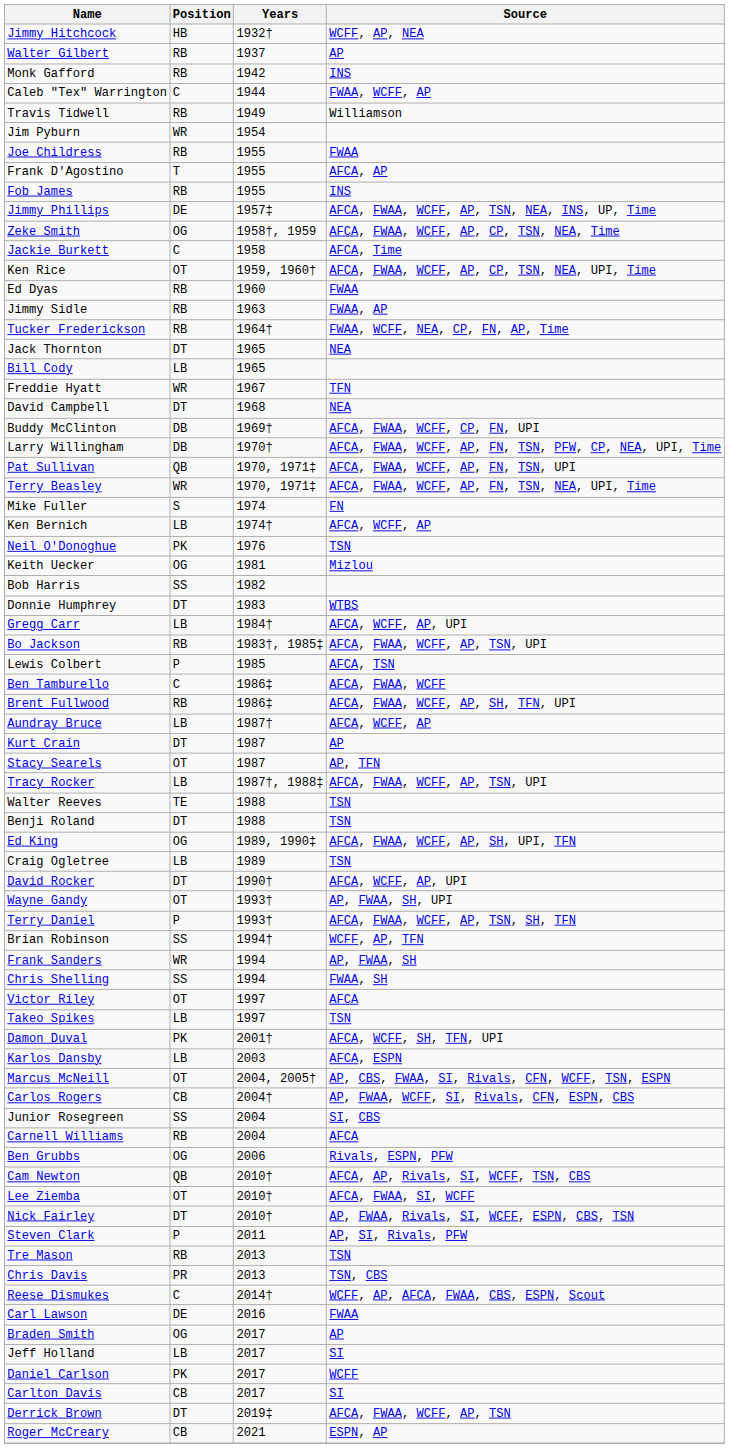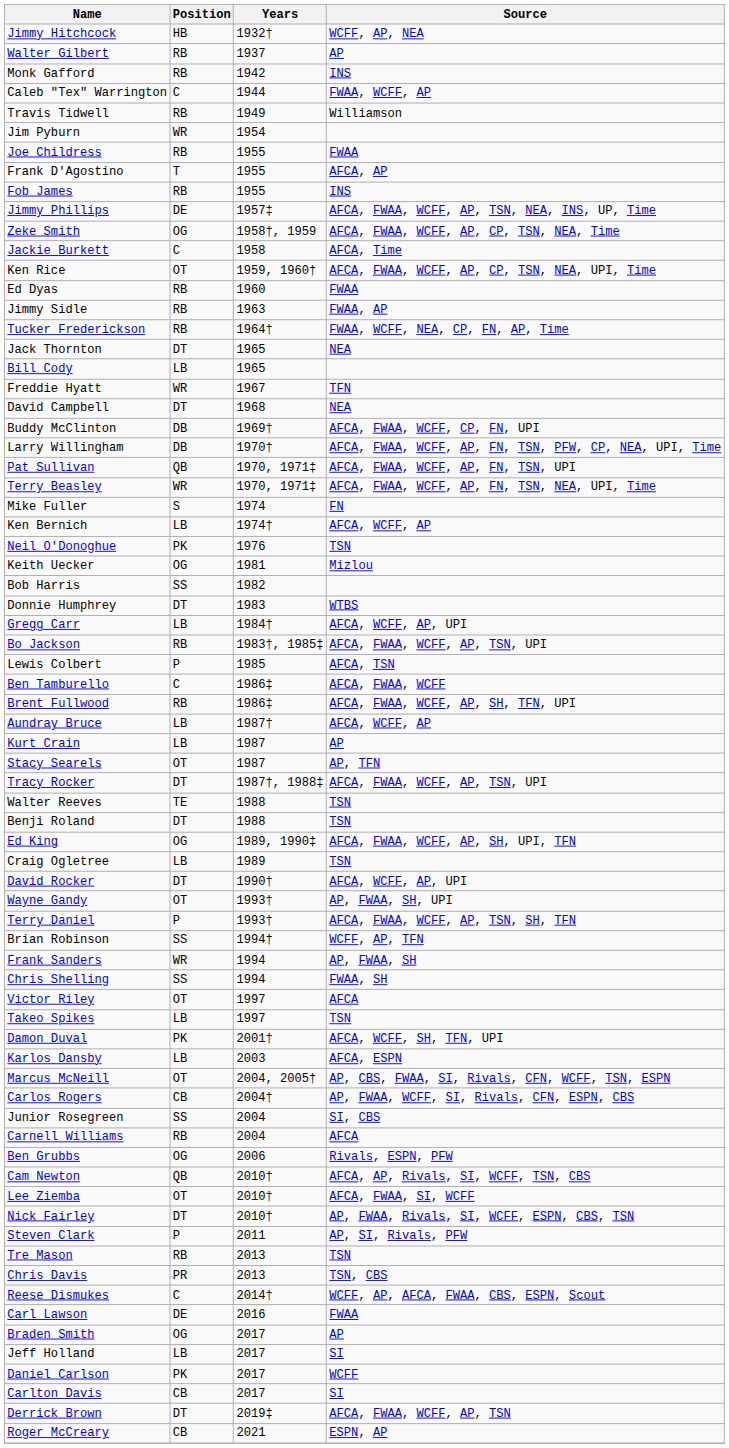 <table class="wikitable">
 <tr>
 <th>Name</th>
 <th>Position</th>
 <th>Years</th>
 <th>Source</th>
 </tr>
 <tr>
 <td><a href='#'>Jimmy Hitchcock</a></td>
 <td>HB</td>
 <td>1932†</td>
 <td><a href='#'>WCFF</a>, <a href='#'>AP</a>, <a href='#'>NEA</a></td>
 </tr>
 <tr>
 <td><a href='#'>Walter Gilbert</a></td>
 <td>RB</td>
 <td>1937</td>
 <td><a href='#'>AP</a></td>
 </tr>
 <tr>
 <td>Monk Gafford</td>
 <td>RB</td>
 <td>1942</td>
 <td><a href='#'>INS</a></td>
 </tr>
 <tr>
 <td>Caleb "Tex" Warrington</td>
 <td>C</td>
 <td>1944</td>
 <td><a href='#'>FWAA</a>, <a href='#'>WCFF</a>, <a href='#'>AP</a></td>
 </tr>
 <tr>
 <td>Travis Tidwell</td>
 <td>RB</td>
 <td>1949</td>
 <td>Williamson</td>
 </tr>
 <tr>
 <td>Jim Pyburn</td>
 <td>WR</td>
 <td>1954</td>
 <td></td>
 </tr>
 <tr>
 <td><a href='#'>Joe Childress</a></td>
 <td>RB</td>
 <td>1955</td>
 <td><a href='#'>FWAA</a></td>
 </tr>
 <tr>
 <td>Frank D'Agostino</td>
 <td>T</td>
 <td>1955</td>
 <td><a href='#'>AFCA</a>, <a href='#'>AP</a></td>
 </tr>
 <tr>
 <td><a href='#'>Fob James</a></td>
 <td>RB</td>
 <td>1955</td>
 <td><a href='#'>INS</a></td>
 </tr>
 <tr>
 <td><a href='#'>Jimmy Phillips</a></td>
 <td>DE</td>
 <td>1957‡</td>
 <td><a href='#'>AFCA</a>, <a href='#'>FWAA</a>, <a href='#'>WCFF</a>, <a href='#'>AP</a>, <a href='#'>TSN</a>, <a href='#'>NEA</a>, <a href='#'>INS</a>, UP, <a href='#'>Time</a></td>
 </tr>
 <tr>
 <td><a href='#'>Zeke Smith</a></td>
 <td>OG</td>
 <td>1958†, 1959</td>
 <td><a href='#'>AFCA</a>, <a href='#'>FWAA</a>, <a href='#'>WCFF</a>, <a href='#'>AP</a>, <a href='#'>CP</a>, <a href='#'>TSN</a>, <a href='#'>NEA</a>, <a href='#'>Time</a></td>
 </tr>
 <tr>
 <td><a href='#'>Jackie Burkett</a></td>
 <td>C</td>
 <td>1958</td>
 <td><a href='#'>AFCA</a>, <a href='#'>Time</a></td>
 </tr>
 <tr>
 <td>Ken Rice</td>
 <td>OT</td>
 <td>1959, 1960†</td>
 <td><a href='#'>AFCA</a>, <a href='#'>FWAA</a>, <a href='#'>WCFF</a>, <a href='#'>AP</a>, <a href='#'>CP</a>, <a href='#'>TSN</a>, <a href='#'>NEA</a>, UPI, <a href='#'>Time</a></td>
 </tr>
 <tr>
 <td>Ed Dyas</td>
 <td>RB</td>
 <td>1960</td>
 <td><a href='#'>FWAA</a></td>
 </tr>
 <tr>
 <td>Jimmy Sidle</td>
 <td>RB</td>
 <td>1963</td>
 <td><a href='#'>FWAA</a>, <a href='#'>AP</a></td>
 </tr>
 <tr>
 <td><a href='#'>Tucker Frederickson</a></td>
 <td>RB</td>
 <td>1964†</td>
 <td><a href='#'>FWAA</a>, <a href='#'>WCFF</a>, <a href='#'>NEA</a>, <a href='#'>CP</a>, <a href='#'>FN</a>, <a href='#'>AP</a>, <a href='#'>Time</a></td>
 </tr>
 <tr>
 <td>Jack Thornton</td>
 <td>DT</td>
 <td>1965</td>
 <td><a href='#'>NEA</a></td>
 </tr>
 <tr>
 <td><a href='#'>Bill Cody</a></td>
 <td>LB</td>
 <td>1965</td>
 <td></td>
 </tr>
 <tr>
 <td>Freddie Hyatt</td>
 <td>WR</td>
 <td>1967</td>
 <td><a href='#'>TFN</a></td>
 </tr>
 <tr>
 <td>David Campbell</td>
 <td>DT</td>
 <td>1968</td>
 <td><a href='#'>NEA</a></td>
 </tr>
 <tr>
 <td>Buddy McClinton</td>
 <td>DB</td>
 <td>1969†</td>
 <td><a href='#'>AFCA</a>, <a href='#'>FWAA</a>, <a href='#'>WCFF</a>, <a href='#'>CP</a>, <a href='#'>FN</a>, UPI</td>
 </tr>
 <tr>
 <td>Larry Willingham</td>
 <td>DB</td>
 <td>1970†</td>
 <td><a href='#'>AFCA</a>, <a href='#'>FWAA</a>, <a href='#'>WCFF</a>, <a href='#'>AP</a>, <a href='#'>FN</a>, <a href='#'>TSN</a>, <a href='#'>PFW</a>, <a href='#'>CP</a>, <a href='#'>NEA</a>, UPI, <a href='#'>Time</a></td>
 </tr>
 <tr>
 <td><a href='#'>Pat Sullivan</a></td>
 <td>QB</td>
 <td>1970, 1971‡</td>
 <td><a href='#'>AFCA</a>, <a href='#'>FWAA</a>, <a href='#'>WCFF</a>, <a href='#'>AP</a>, <a href='#'>FN</a>, <a href='#'>TSN</a>, UPI</td>
 </tr>
 <tr>
 <td><a href='#'>Terry Beasley</a></td>
 <td>WR</td>
 <td>1970, 1971‡</td>
 <td><a href='#'>AFCA</a>, <a href='#'>FWAA</a>, <a href='#'>WCFF</a>, <a href='#'>AP</a>, <a href='#'>FN</a>, <a href='#'>TSN</a>, <a href='#'>NEA</a>, UPI, <a href='#'>Time</a></td>
 </tr>
 <tr>
 <td>Mike Fuller</td>
 <td>S</td>
 <td>1974</td>
 <td><a href='#'>FN</a></td>
 </tr>
 <tr>
 <td>Ken Bernich</td>
 <td>LB</td>
 <td>1974†</td>
 <td><a href='#'>AFCA</a>, <a href='#'>WCFF</a>, <a href='#'>AP</a></td>
 </tr>
 <tr>
 <td><a href='#'>Neil O'Donoghue</a></td>
 <td>PK</td>
 <td>1976</td>
 <td><a href='#'>TSN</a></td>
 </tr>
 <tr>
 <td>Keith Uecker</td>
 <td>OG</td>
 <td>1981</td>
 <td><a href='#'>Mizlou</a></td>
 </tr>
 <tr>
 <td>Bob Harris</td>
 <td>SS</td>
 <td>1982</td>
 <td></td>
 </tr>
 <tr>
 <td>Donnie Humphrey</td>
 <td>DT</td>
 <td>1983</td>
 <td><a href='#'>WTBS</a></td>
 </tr>
 <tr>
 <td><a href='#'>Gregg Carr</a></td>
 <td>LB</td>
 <td>1984†</td>
 <td><a href='#'>AFCA</a>, <a href='#'>WCFF</a>, <a href='#'>AP</a>, UPI</td>
 </tr>
 <tr>
 <td><a href='#'>Bo Jackson</a></td>
 <td>RB</td>
 <td>1983†, 1985‡</td>
 <td><a href='#'>AFCA</a>, <a href='#'>FWAA</a>, <a href='#'>WCFF</a>, <a href='#'>AP</a>, <a href='#'>TSN</a>, UPI</td>
 </tr>
 <tr>
 <td>Lewis Colbert</td>
 <td>P</td>
 <td>1985</td>
 <td><a href='#'>AFCA</a>, <a href='#'>TSN</a></td>
 </tr>
 <tr>
 <td><a href='#'>Ben Tamburello</a></td>
 <td>C</td>
 <td>1986‡</td>
 <td><a href='#'>AFCA</a>, <a href='#'>FWAA</a>, <a href='#'>WCFF</a></td>
 </tr>
 <tr>
 <td><a href='#'>Brent Fullwood</a></td>
 <td>RB</td>
 <td>1986‡</td>
 <td><a href='#'>AFCA</a>, <a href='#'>FWAA</a>, <a href='#'>WCFF</a>, <a href='#'>AP</a>, <a href='#'>SH</a>, <a href='#'>TFN</a>, UPI</td>
 </tr>
 <tr>
 <td><a href='#'>Aundray Bruce</a></td>
 <td>LB</td>
 <td>1987†</td>
 <td><a href='#'>AFCA</a>, <a href='#'>WCFF</a>, <a href='#'>AP</a></td>
 </tr>
 <tr>
 <td><a href='#'>Kurt Crain</a></td>
-<td>DT</td>
+<td>LB</td>
 <td>1987</td>
 <td><a href='#'>AP</a></td>
 </tr>
 <tr>
 <td><a href='#'>Stacy Searels</a></td>
 <td>OT</td>
 <td>1987</td>
 <td><a href='#'>AP</a>, <a href='#'>TFN</a></td>
 </tr>
 <tr>
 <td><a href='#'>Tracy Rocker</a></td>
-<td>LB</td>
+<td>DT</td>
 <td>1987†, 1988‡</td>
 <td><a href='#'>AFCA</a>, <a href='#'>FWAA</a>, <a href='#'>WCFF</a>, <a href='#'>AP</a>, <a href='#'>TSN</a>, UPI</td>
 </tr>
 <tr>
 <td>Walter Reeves</td>
 <td>TE</td>
 <td>1988</td>
 <td><a href='#'>TSN</a></td>
 </tr>
 <tr>
 <td>Benji Roland</td>
 <td>DT</td>
 <td>1988</td>
 <td><a href='#'>TSN</a></td>
 </tr>
 <tr>
 <td><a href='#'>Ed King</a></td>
 <td>OG</td>
 <td>1989, 1990‡</td>
 <td><a href='#'>AFCA</a>, <a href='#'>FWAA</a>, <a href='#'>WCFF</a>, <a href='#'>AP</a>, <a href='#'>SH</a>, UPI, <a href='#'>TFN</a></td>
 </tr>
 <tr>
 <td>Craig Ogletree</td>
 <td>LB</td>
 <td>1989</td>
 <td><a href='#'>TSN</a></td>
 </tr>
 <tr>
 <td><a href='#'>David Rocker</a></td>
 <td>DT</td>
 <td>1990†</td>
 <td><a href='#'>AFCA</a>, <a href='#'>WCFF</a>, <a href='#'>AP</a>, UPI</td>
 </tr>
 <tr>
 <td><a href='#'>Wayne Gandy</a></td>
 <td>OT</td>
 <td>1993†</td>
 <td><a href='#'>AP</a>, <a href='#'>FWAA</a>, <a href='#'>SH</a>, UPI</td>
 </tr>
 <tr>
 <td><a href='#'>Terry Daniel</a></td>
 <td>P</td>
 <td>1993†</td>
 <td><a href='#'>AFCA</a>, <a href='#'>FWAA</a>, <a href='#'>WCFF</a>, <a href='#'>AP</a>, <a href='#'>TSN</a>, <a href='#'>SH</a>, <a href='#'>TFN</a></td>
 </tr>
 <tr>
 <td>Brian Robinson</td>
 <td>SS</td>
 <td>1994†</td>
 <td><a href='#'>WCFF</a>, <a href='#'>AP</a>, <a href='#'>TFN</a></td>
 </tr>
 <tr>
 <td><a href='#'>Frank Sanders</a></td>
 <td>WR</td>
 <td>1994</td>
 <td><a href='#'>AP</a>, <a href='#'>FWAA</a>, <a href='#'>SH</a></td>
 </tr>
 <tr>
 <td><a href='#'>Chris Shelling</a></td>
 <td>SS</td>
 <td>1994</td>
 <td><a href='#'>FWAA</a>, <a href='#'>SH</a></td>
 </tr>
 <tr>
 <td><a href='#'>Victor Riley</a></td>
 <td>OT</td>
 <td>1997</td>
 <td><a href='#'>AFCA</a></td>
 </tr>
 <tr>
 <td><a href='#'>Takeo Spikes</a></td>
 <td>LB</td>
 <td>1997</td>
 <td><a href='#'>TSN</a></td>
 </tr>
 <tr>
 <td><a href='#'>Damon Duval</a></td>
 <td>PK</td>
 <td>2001†</td>
 <td><a href='#'>AFCA</a>, <a href='#'>WCFF</a>, <a href='#'>SH</a>, <a href='#'>TFN</a>, UPI</td>
 </tr>
 <tr>
 <td><a href='#'>Karlos Dansby</a></td>
 <td>LB</td>
 <td>2003</td>
 <td><a href='#'>AFCA</a>, <a href='#'>ESPN</a></td>
 </tr>
 <tr>
 <td><a href='#'>Marcus McNeill</a></td>
 <td>OT</td>
 <td>2004, 2005†</td>
 <td><a href='#'>AP</a>, <a href='#'>CBS</a>, <a href='#'>FWAA</a>, <a href='#'>SI</a>, <a href='#'>Rivals</a>, <a href='#'>CFN</a>, <a href='#'>WCFF</a>, <a href='#'>TSN</a>, <a href='#'>ESPN</a></td>
 </tr>
 <tr>
 <td><a href='#'>Carlos Rogers</a></td>
 <td>CB</td>
 <td>2004†</td>
 <td><a href='#'>AP</a>, <a href='#'>FWAA</a>, <a href='#'>WCFF</a>, <a href='#'>SI</a>, <a href='#'>Rivals</a>, <a href='#'>CFN</a>, <a href='#'>ESPN</a>, <a href='#'>CBS</a></td>
 </tr>
 <tr>
 <td>Junior Rosegreen</td>
 <td>SS</td>
 <td>2004</td>
 <td><a href='#'>SI</a>, <a href='#'>CBS</a></td>
 </tr>
 <tr>
 <td><a href='#'>Carnell Williams</a></td>
 <td>RB</td>
 <td>2004</td>
 <td><a href='#'>AFCA</a></td>
 </tr>
 <tr>
 <td><a href='#'>Ben Grubbs</a></td>
 <td>OG</td>
 <td>2006</td>
 <td><a href='#'>Rivals</a>, <a href='#'>ESPN</a>, <a href='#'>PFW</a></td>
 </tr>
 <tr>
 <td><a href='#'>Cam Newton</a></td>
 <td>QB</td>
 <td>2010†</td>
 <td><a href='#'>AFCA</a>, <a href='#'>AP</a>, <a href='#'>Rivals</a>, <a href='#'>SI</a>, <a href='#'>WCFF</a>, <a href='#'>TSN</a>, <a href='#'>CBS</a></td>
 </tr>
 <tr>
 <td><a href='#'>Lee Ziemba</a></td>
 <td>OT</td>
 <td>2010†</td>
 <td><a href='#'>AFCA</a>, <a href='#'>FWAA</a>, <a href='#'>SI</a>, <a href='#'>WCFF</a></td>
 </tr>
 <tr>
 <td><a href='#'>Nick Fairley</a></td>
 <td>DT</td>
 <td>2010†</td>
 <td><a href='#'>AP</a>, <a href='#'>FWAA</a>, <a href='#'>Rivals</a>, <a href='#'>SI</a>, <a href='#'>WCFF</a>, <a href='#'>ESPN</a>, <a href='#'>CBS</a>, <a href='#'>TSN</a></td>
 </tr>
 <tr>
 <td><a href='#'>Steven Clark</a></td>
 <td>P</td>
 <td>2011</td>
 <td><a href='#'>AP</a>, <a href='#'>SI</a>, <a href='#'>Rivals</a>, <a href='#'>PFW</a></td>
 </tr>
 <tr>
 <td><a href='#'>Tre Mason</a></td>
 <td>RB</td>
 <td>2013</td>
 <td><a href='#'>TSN</a></td>
 </tr>
 <tr>
 <td><a href='#'>Chris Davis</a></td>
 <td>PR</td>
 <td>2013</td>
 <td><a href='#'>TSN</a>, <a href='#'>CBS</a></td>
 </tr>
 <tr>
 <td><a href='#'>Reese Dismukes</a></td>
 <td>C</td>
 <td>2014†</td>
 <td><a href='#'>WCFF</a>, <a href='#'>AP</a>, <a href='#'>AFCA</a>, <a href='#'>FWAA</a>, <a href='#'>CBS</a>, <a href='#'>ESPN</a>, <a href='#'>Scout</a></td>
 </tr>
 <tr>
 <td><a href='#'>Carl Lawson</a></td>
 <td>DE</td>
 <td>2016</td>
 <td><a href='#'>FWAA</a></td>
 </tr>
 <tr>
 <td><a href='#'>Braden Smith</a></td>
 <td>OG</td>
 <td>2017</td>
 <td><a href='#'>AP</a></td>
 </tr>
 <tr>
 <td>Jeff Holland</td>
 <td>LB</td>
 <td>2017</td>
 <td><a href='#'>SI</a></td>
 </tr>
 <tr>
 <td><a href='#'>Daniel Carlson</a></td>
 <td>PK</td>
 <td>2017</td>
 <td><a href='#'>WCFF</a></td>
 </tr>
 <tr>
 <td><a href='#'>Carlton Davis</a></td>
 <td>CB</td>
 <td>2017</td>
 <td><a href='#'>SI</a></td>
 </tr>
 <tr>
 <td><a href='#'>Derrick Brown</a></td>
 <td>DT</td>
 <td>2019‡</td>
 <td><a href='#'>AFCA</a>, <a href='#'>FWAA</a>, <a href='#'>WCFF</a>, <a href='#'>AP</a>, <a href='#'>TSN</a></td>
 </tr>
 <tr>
 <td><a href='#'>Roger McCreary</a></td>
 <td>CB</td>
 <td>2021</td>
 <td><a href='#'>ESPN</a>, <a href='#'>AP</a></td>
 </tr>
 <tr>
 </tr>
 </table>
